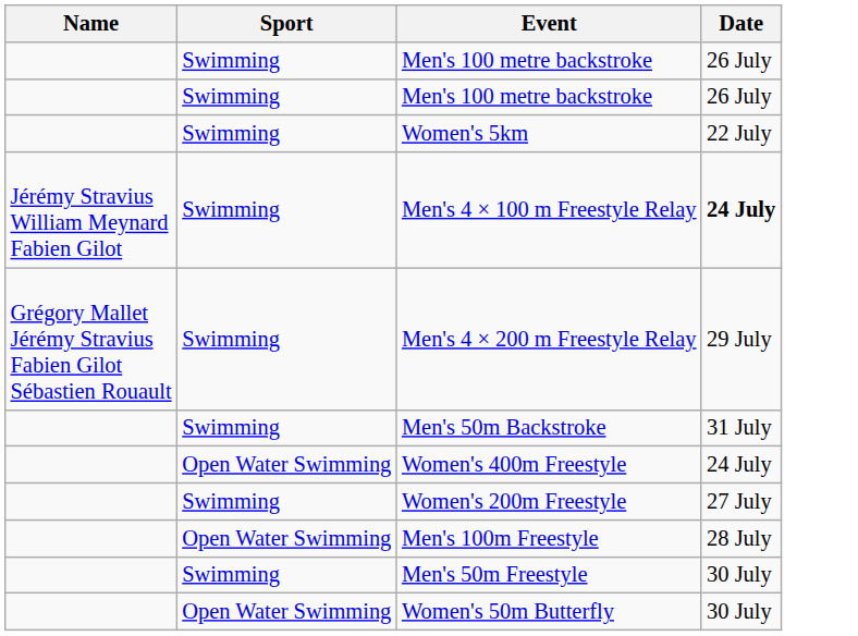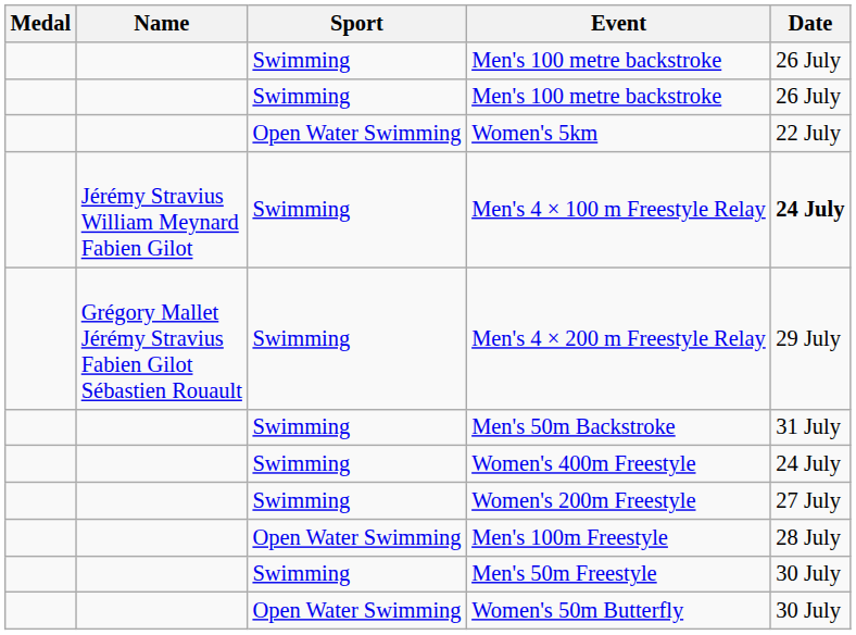 <table class="wikitable sortable" style="font-size:90%">
 <tr>
+<th>Medal</th>
 <th>Name</th>
 <th>Sport</th>
 <th>Event</th>
 <th>Date</th>
 </tr>
 <tr>
 <td></td>
-<td><a href='#'>Swimming</a></td>
-<td><a href='#'>Men's 100 metre backstroke</a></td>
-<td>26 July</td>
-</tr>
-<tr>
 <td></td>
 <td><a href='#'>Swimming</a></td>
 <td><a href='#'>Men's 100 metre backstroke</a></td>
 <td>26 July</td>
 </tr>
 <tr>
 <td></td>
+<td></td>
 <td><a href='#'>Swimming</a></td>
+<td><a href='#'>Men's 100 metre backstroke</a></td>
+<td>26 July</td>
+</tr>
+<tr>
+<td></td>
+<td></td>
+<td><a href='#'>Open Water Swimming</a></td>
 <td><a href='#'>Women's 5km</a></td>
 <td>22 July</td>
 </tr>
 <tr>
+<td></td>
 <td><br><a href='#'>Jérémy Stravius</a><br><a href='#'>William Meynard</a><br><a href='#'>Fabien Gilot</a></td>
 <td><a href='#'>Swimming</a></td>
 <td><a href='#'>Men's 4 × 100 m Freestyle Relay</a></td>
 <td><strong>24 July</strong></td>
 </tr>
 <tr>
+<td></td>
 <td><br><a href='#'>Grégory Mallet</a><br><a href='#'>Jérémy Stravius</a><br><a href='#'>Fabien Gilot</a><br><a href='#'>Sébastien Rouault</a></td>
 <td><a href='#'>Swimming</a></td>
 <td><a href='#'>Men's 4 × 200 m Freestyle Relay</a></td>
 <td>29 July</td>
 </tr>
 <tr>
 <td></td>
+<td></td>
 <td><a href='#'>Swimming</a></td>
 <td><a href='#'>Men's 50m Backstroke</a></td>
 <td>31 July</td>
 </tr>
 <tr>
 <td></td>
-<td><a href='#'>Open Water Swimming</a></td>
+<td></td>
+<td><a href='#'>Swimming</a></td>
 <td><a href='#'>Women's 400m Freestyle</a></td>
 <td>24 July</td>
 </tr>
 <tr>
+<td></td>
 <td></td>
 <td><a href='#'>Swimming</a></td>
 <td><a href='#'>Women's 200m Freestyle</a></td>
 <td>27 July</td>
 </tr>
 <tr>
 <td></td>
+<td></td>
 <td><a href='#'>Open Water Swimming</a></td>
 <td><a href='#'>Men's 100m Freestyle</a></td>
 <td>28 July</td>
 </tr>
 <tr>
+<td></td>
 <td></td>
 <td><a href='#'>Swimming</a></td>
 <td><a href='#'>Men's 50m Freestyle</a></td>
 <td>30 July</td>
 </tr>
 <tr>
 <td></td>
+<td></td>
 <td><a href='#'>Open Water Swimming</a></td>
 <td><a href='#'>Women's 50m Butterfly</a></td>
 <td>30 July</td>
 </tr>
 </table>
